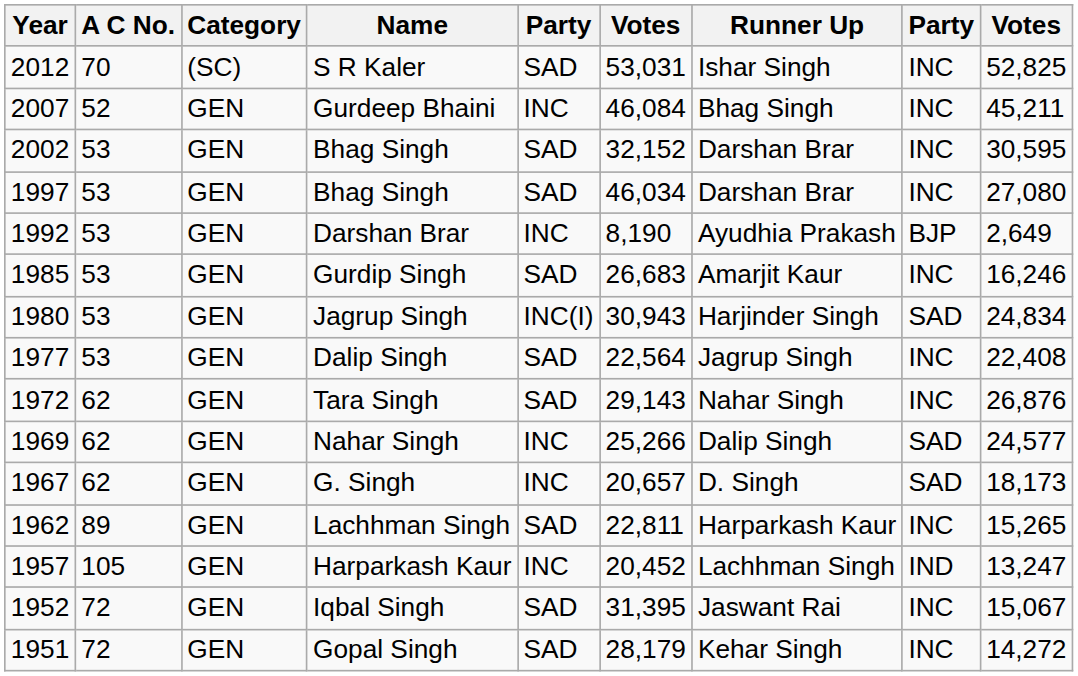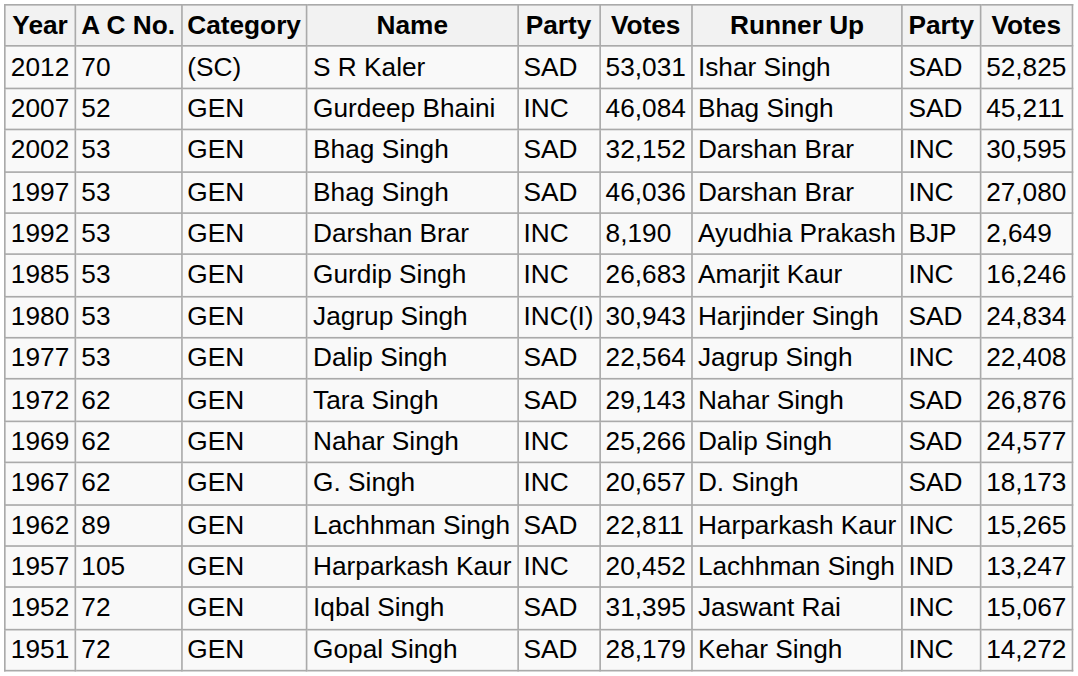 <table class="wikitable sortable">
 <tr>
 <th>Year</th>
 <th>A C No.</th>
 <th>Category</th>
 <th>Name</th>
 <th>Party</th>
 <th>Votes</th>
 <th>Runner Up</th>
 <th>Party</th>
 <th>Votes</th>
 </tr>
 <tr>
 <td>2012</td>
 <td>70</td>
 <td>(SC)</td>
 <td>S R Kaler</td>
 <td>SAD</td>
 <td>53,031</td>
 <td>Ishar Singh</td>
-<td>INC</td>
+<td>SAD</td>
 <td>52,825</td>
 </tr>
 <tr>
 <td>2007</td>
 <td>52</td>
 <td>GEN</td>
 <td>Gurdeep Bhaini</td>
 <td>INC</td>
 <td>46,084</td>
 <td>Bhag Singh</td>
-<td>INC</td>
+<td>SAD</td>
 <td>45,211</td>
 </tr>
 <tr>
 <td>2002</td>
 <td>53</td>
 <td>GEN</td>
 <td>Bhag Singh</td>
 <td>SAD</td>
 <td>32,152</td>
 <td>Darshan Brar</td>
 <td>INC</td>
 <td>30,595</td>
 </tr>
 <tr>
 <td>1997</td>
 <td>53</td>
 <td>GEN</td>
 <td>Bhag Singh</td>
 <td>SAD</td>
-<td>46,034</td>
+<td>46,036</td>
 <td>Darshan Brar</td>
 <td>INC</td>
 <td>27,080</td>
 </tr>
 <tr>
 <td>1992</td>
 <td>53</td>
 <td>GEN</td>
 <td>Darshan Brar</td>
 <td>INC</td>
 <td>8,190</td>
 <td>Ayudhia Prakash</td>
 <td>BJP</td>
 <td>2,649</td>
 </tr>
 <tr>
 <td>1985</td>
 <td>53</td>
 <td>GEN</td>
 <td>Gurdip Singh</td>
-<td>SAD</td>
+<td>INC</td>
 <td>26,683</td>
 <td>Amarjit Kaur</td>
 <td>INC</td>
 <td>16,246</td>
 </tr>
 <tr>
 <td>1980</td>
 <td>53</td>
 <td>GEN</td>
 <td>Jagrup Singh</td>
 <td>INC(I)</td>
 <td>30,943</td>
 <td>Harjinder Singh</td>
 <td>SAD</td>
 <td>24,834</td>
 </tr>
 <tr>
 <td>1977</td>
 <td>53</td>
 <td>GEN</td>
 <td>Dalip Singh</td>
 <td>SAD</td>
 <td>22,564</td>
 <td>Jagrup Singh</td>
 <td>INC</td>
 <td>22,408</td>
 </tr>
 <tr>
 <td>1972</td>
 <td>62</td>
 <td>GEN</td>
 <td>Tara Singh</td>
 <td>SAD</td>
 <td>29,143</td>
 <td>Nahar Singh</td>
-<td>INC</td>
+<td>SAD</td>
 <td>26,876</td>
 </tr>
 <tr>
 <td>1969</td>
 <td>62</td>
 <td>GEN</td>
 <td>Nahar Singh</td>
 <td>INC</td>
 <td>25,266</td>
 <td>Dalip Singh</td>
 <td>SAD</td>
 <td>24,577</td>
 </tr>
 <tr>
 <td>1967</td>
 <td>62</td>
 <td>GEN</td>
 <td>G. Singh</td>
 <td>INC</td>
 <td>20,657</td>
 <td>D. Singh</td>
 <td>SAD</td>
 <td>18,173</td>
 </tr>
 <tr>
 <td>1962</td>
 <td>89</td>
 <td>GEN</td>
 <td>Lachhman Singh</td>
 <td>SAD</td>
 <td>22,811</td>
 <td>Harparkash Kaur</td>
 <td>INC</td>
 <td>15,265</td>
 </tr>
 <tr>
 <td>1957</td>
 <td>105</td>
 <td>GEN</td>
 <td>Harparkash Kaur</td>
 <td>INC</td>
 <td>20,452</td>
 <td>Lachhman Singh</td>
 <td>IND</td>
 <td>13,247</td>
 </tr>
 <tr>
 <td>1952</td>
 <td>72</td>
 <td>GEN</td>
 <td>Iqbal Singh</td>
 <td>SAD</td>
 <td>31,395</td>
 <td>Jaswant Rai</td>
 <td>INC</td>
 <td>15,067</td>
 </tr>
 <tr>
 <td>1951</td>
 <td>72</td>
 <td>GEN</td>
 <td>Gopal Singh</td>
 <td>SAD</td>
 <td>28,179</td>
 <td>Kehar Singh</td>
 <td>INC</td>
 <td>14,272</td>
 </tr>
 </table>
